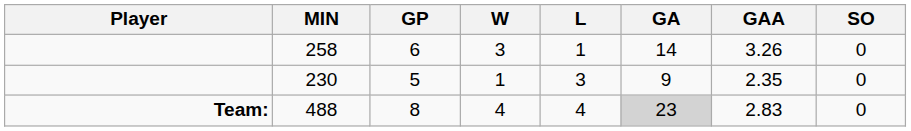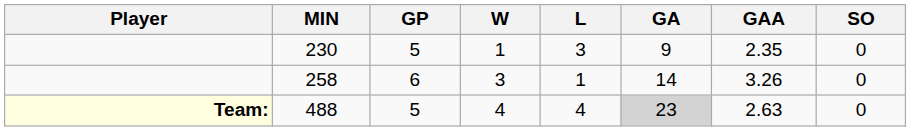 <table class="wikitable sortable" width="60%">
 <tr>
 <th bgcolor="#DDDDFF" width="10%">Player</th>
 <th width="3%" bgcolor="#DDDDFF" title="Minutes played">MIN</th>
 <th width="3%" bgcolor="#DDDDFF" title="Games played in">GP</th>
 <th width="3%" bgcolor="#DDDDFF" title="Games played in">W</th>
 <th width="3%" bgcolor="#DDDDFF"title="Games played in">L</th>
 <th width="3%" bgcolor="#DDDDFF" title="Goals against">GA</th>
 <th width="3%" bgcolor="#DDDDFF" title="Goals against average">GAA</th>
 <th width="3%" bgcolor="#DDDDFF" title="Shut-outs">SO</th>
 </tr>
 <tr align="center">
 <td align="right"></td>
+<td>230</td>
+<td>5</td>
+<td>1</td>
+<td>3</td>
+<td>9</td>
+<td>2.35</td>
+<td>0</td>
+</tr>
+<tr align="center">
+<td align="right"></td>
 <td>258</td>
 <td>6</td>
 <td>3</td>
 <td>1</td>
 <td>14</td>
 <td>3.26</td>
 <td>0</td>
 </tr>
 <tr align="center">
-<td align="right"></td>
-<td>230</td>
+<td align="right" style="background: lightyellow;"><strong>Team:</strong></td>
+<td>488</td>
 <td>5</td>
-<td>1</td>
-<td>3</td>
-<td>9</td>
-<td>2.35</td>
-<td>0</td>
-</tr>
-<tr align="center">
-<td align="right"><strong>Team:</strong></td>
-<td>488</td>
-<td>8</td>
 <td>4</td>
 <td>4</td>
 <td style="background: lightgrey;">23</td>
-<td>2.83</td>
+<td>2.63</td>
 <td>0</td>
 </tr>
 </table>
